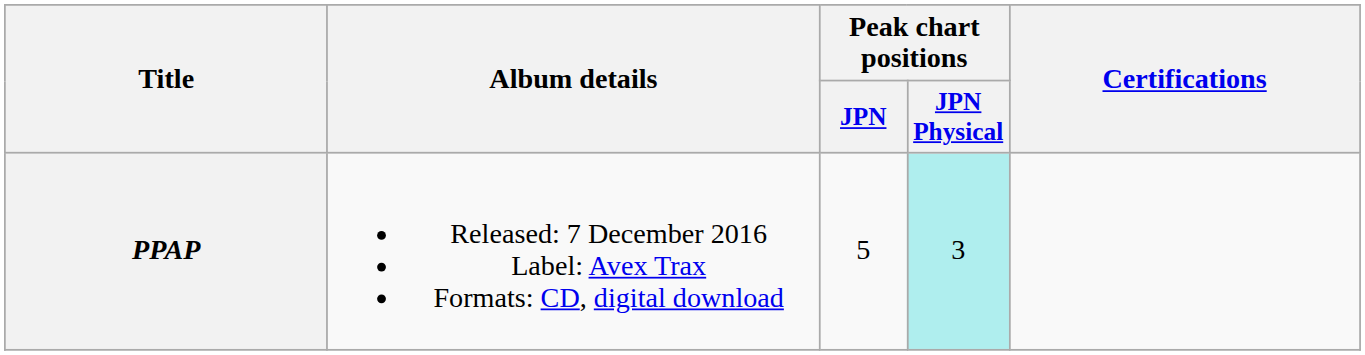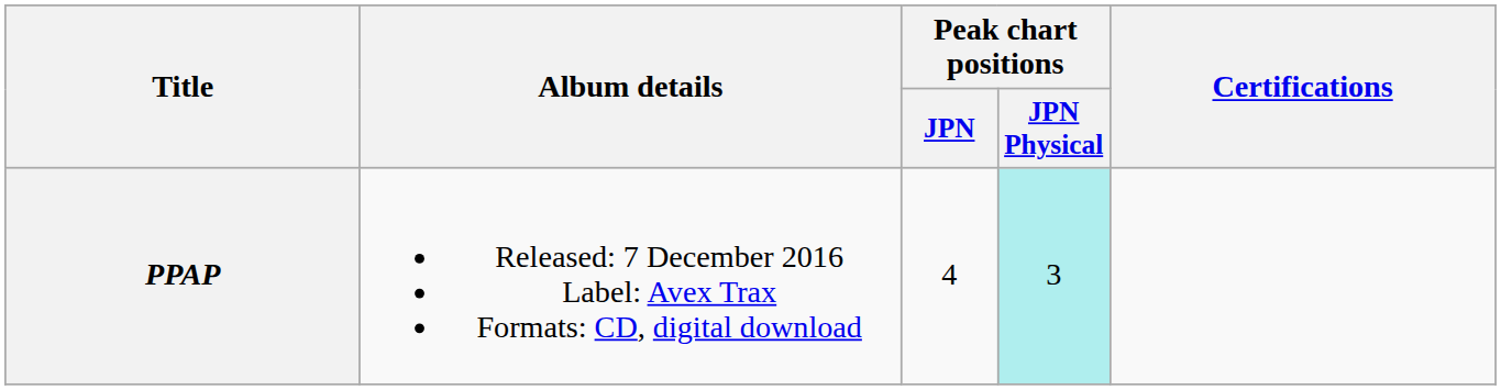 <table class="wikitable plainrowheaders" style="text-align:center;" border="1">
 <tr>
 <th scope="col" rowspan="2" style="width:11em;">Title</th>
 <th scope="col" rowspan="2" style="width:17em;">Album details</th>
 <th scope="col" colspan="2">Peak chart positions</th>
 <th scope="col" rowspan="2" style="width:12em;"><a href='#'>Certifications</a></th>
 </tr>
 <tr>
 <th scope="col" style="width:3em;font-size:90%;"><a href='#'>JPN</a></th>
 <th scope="col" style="width:3em;font-size:90%;"><a href='#'>JPN<br>Physical</a></th>
 </tr>
 <tr>
 <th scope="row"><em>PPAP</em></th>
 <td><br><ul><li>Released: 7 December 2016</li><li>Label: <a href='#'>Avex Trax</a></li><li>Formats: <a href='#'>CD</a>, <a href='#'>digital download</a></li></ul></td>
-<td>5</td>
+<td>4</td>
 <td style="background: paleturquoise;">3</td>
 <td></td>
 </tr>
 </table>
